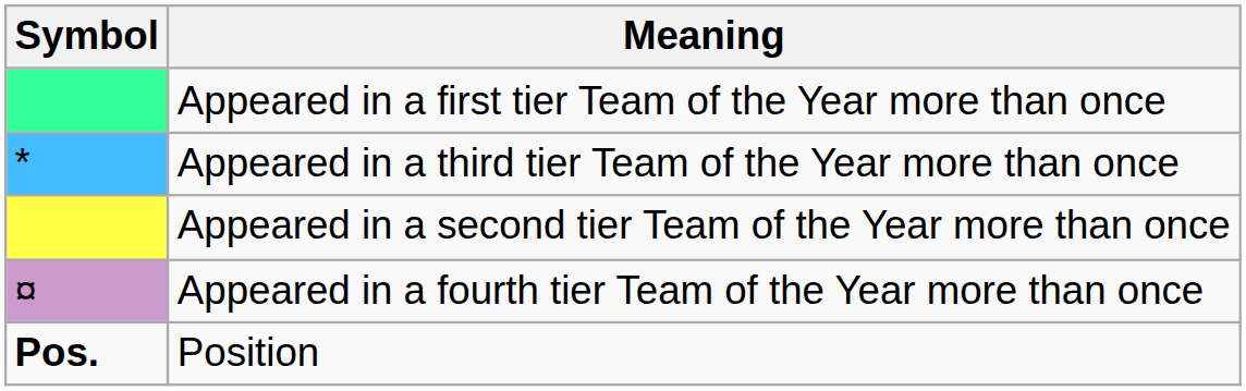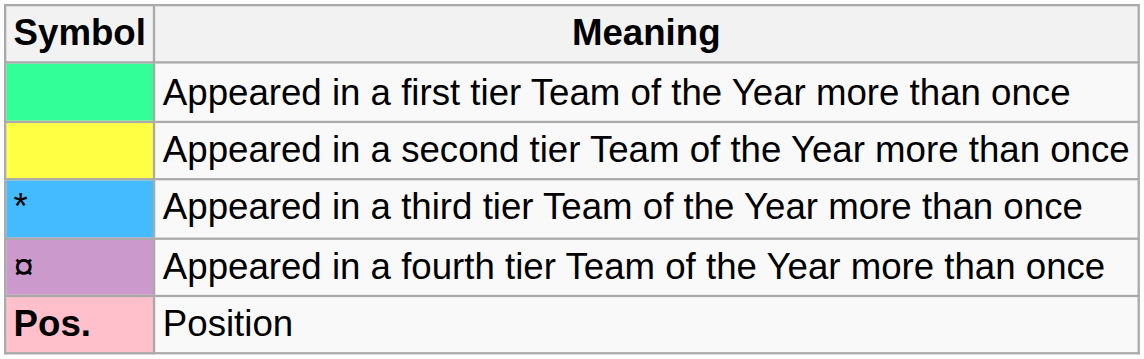 <table Class="wikitable">
 <tr>
 <th scope=col>Symbol</th>
 <th scope=col>Meaning</th>
 </tr>
 <tr>
 <td style="background:#33ff99;"></td>
 <td>Appeared in a first tier Team of the Year more than once</td>
 </tr>
 <tr>
+<td style="background:#ffff44;"></td>
+<td>Appeared in a second tier Team of the Year more than once</td>
+</tr>
+<tr>
 <td style="background:#44bbff;">*</td>
 <td>Appeared in a third tier Team of the Year more than once</td>
-</tr>
-<tr>
-<td style="background:#ffff44;"></td>
-<td>Appeared in a second tier Team of the Year more than once</td>
 </tr>
 <tr>
 <td style="background:#cc99cc;">¤</td>
 <td>Appeared in a fourth tier Team of the Year more than once</td>
 </tr>
 <tr>
-<td><strong>Pos.</strong></td>
+<td style="background: pink;"><strong>Pos.</strong></td>
 <td>Position</td>
 </tr>
 </table>
